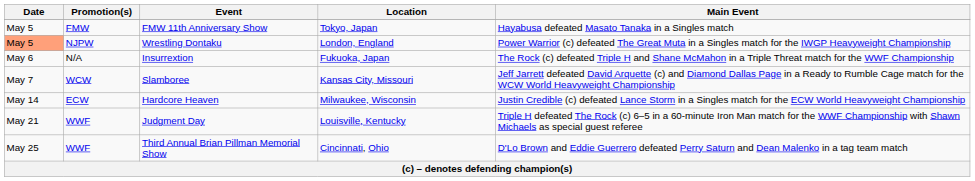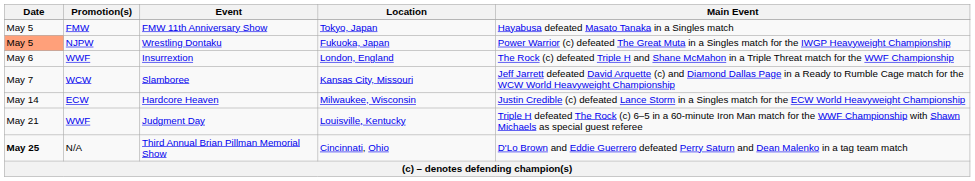 <table class="wikitable" style="width:100%;">
 <tr>
 <th width="5%">Date</th>
 <th width="5%">Promotion(s)</th>
 <th style="width:15%;">Event</th>
 <th style="width:15%;">Location</th>
 <th style="width:40%;">Main Event</th>
 </tr>
 <tr style="width:20%;" |Notes>
 </tr>
 <tr>
 <td>May 5</td>
 <td><a href='#'>FMW</a></td>
 <td><a href='#'>FMW 11th Anniversary Show</a></td>
 <td><a href='#'>Tokyo, Japan</a></td>
 <td><a href='#'>Hayabusa</a> defeated <a href='#'>Masato Tanaka</a> in a Singles match</td>
 </tr>
 <tr>
 <td style="background: lightsalmon;">May 5</td>
 <td><a href='#'>NJPW</a></td>
 <td><a href='#'>Wrestling Dontaku</a></td>
-<td><a href='#'>London, England</a></td>
+<td><a href='#'>Fukuoka, Japan</a></td>
 <td><a href='#'>Power Warrior</a> (c) defeated <a href='#'>The Great Muta</a> in a Singles match for the <a href='#'>IWGP Heavyweight Championship</a></td>
 </tr>
 <tr>
 <td>May 6</td>
-<td>N/A</td>
+<td><a href='#'>WWF</a></td>
 <td><a href='#'>Insurrextion</a></td>
-<td><a href='#'>Fukuoka, Japan</a></td>
+<td><a href='#'>London, England</a></td>
 <td><a href='#'>The Rock</a> (c) defeated <a href='#'>Triple H</a> and <a href='#'>Shane McMahon</a> in a Triple Threat match for the <a href='#'>WWF Championship</a></td>
 </tr>
 <tr>
 <td>May 7</td>
 <td><a href='#'>WCW</a></td>
 <td><a href='#'>Slamboree</a></td>
 <td><a href='#'>Kansas City, Missouri</a></td>
 <td><a href='#'>Jeff Jarrett</a> defeated <a href='#'>David Arquette</a> (c) and <a href='#'>Diamond Dallas Page</a> in a 	Ready to Rumble Cage match for the <a href='#'>WCW World Heavyweight Championship</a></td>
 </tr>
 <tr>
 <td>May 14</td>
 <td><a href='#'>ECW</a></td>
 <td><a href='#'>Hardcore Heaven</a></td>
 <td><a href='#'>Milwaukee, Wisconsin</a></td>
 <td><a href='#'>Justin Credible</a> (c) defeated <a href='#'>Lance Storm</a> in a Singles match for the <a href='#'>ECW World Heavyweight Championship</a></td>
 </tr>
 <tr>
 <td>May 21</td>
 <td><a href='#'>WWF</a></td>
 <td><a href='#'>Judgment Day</a></td>
 <td><a href='#'>Louisville, Kentucky</a></td>
 <td><a href='#'>Triple H</a> defeated <a href='#'>The Rock</a> (c) 6–5 in a 60-minute Iron Man match for the <a href='#'>WWF Championship</a> with <a href='#'>Shawn Michaels</a> as special guest referee</td>
 </tr>
 <tr>
-<td>May 25</td>
-<td><a href='#'>WWF</a></td>
+<td><strong>May 25</strong></td>
+<td>N/A</td>
 <td><a href='#'>Third Annual Brian Pillman Memorial Show</a></td>
 <td><a href='#'>Cincinnati</a>, <a href='#'>Ohio</a></td>
 <td><a href='#'>D'Lo Brown</a> and <a href='#'>Eddie Guerrero</a> defeated <a href='#'>Perry Saturn</a> and <a href='#'>Dean Malenko</a> in a tag team match</td>
 </tr>
 <tr>
 <th colspan="6">(c) – denotes defending champion(s)</th>
 </tr>
 </table>
